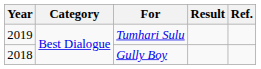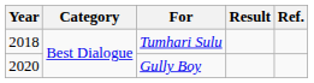 <table class= "wikitable sortable">
 <tr>
 <th>Year</th>
 <th>Category</th>
 <th>For</th>
 <th>Result</th>
 <th>Ref.</th>
 </tr>
 <tr>
-<td>2019</td>
+<td>2018</td>
 <td rowspan="2"><a href='#'>Best Dialogue</a></td>
 <td><em><a href='#'>Tumhari Sulu</a></em></td>
 <td></td>
 <td></td>
 </tr>
 <tr>
-<td>2018</td>
+<td>2020</td>
 <td><em><a href='#'>Gully Boy</a></em></td>
 <td></td>
 <td></td>
 </tr>
 </table>
